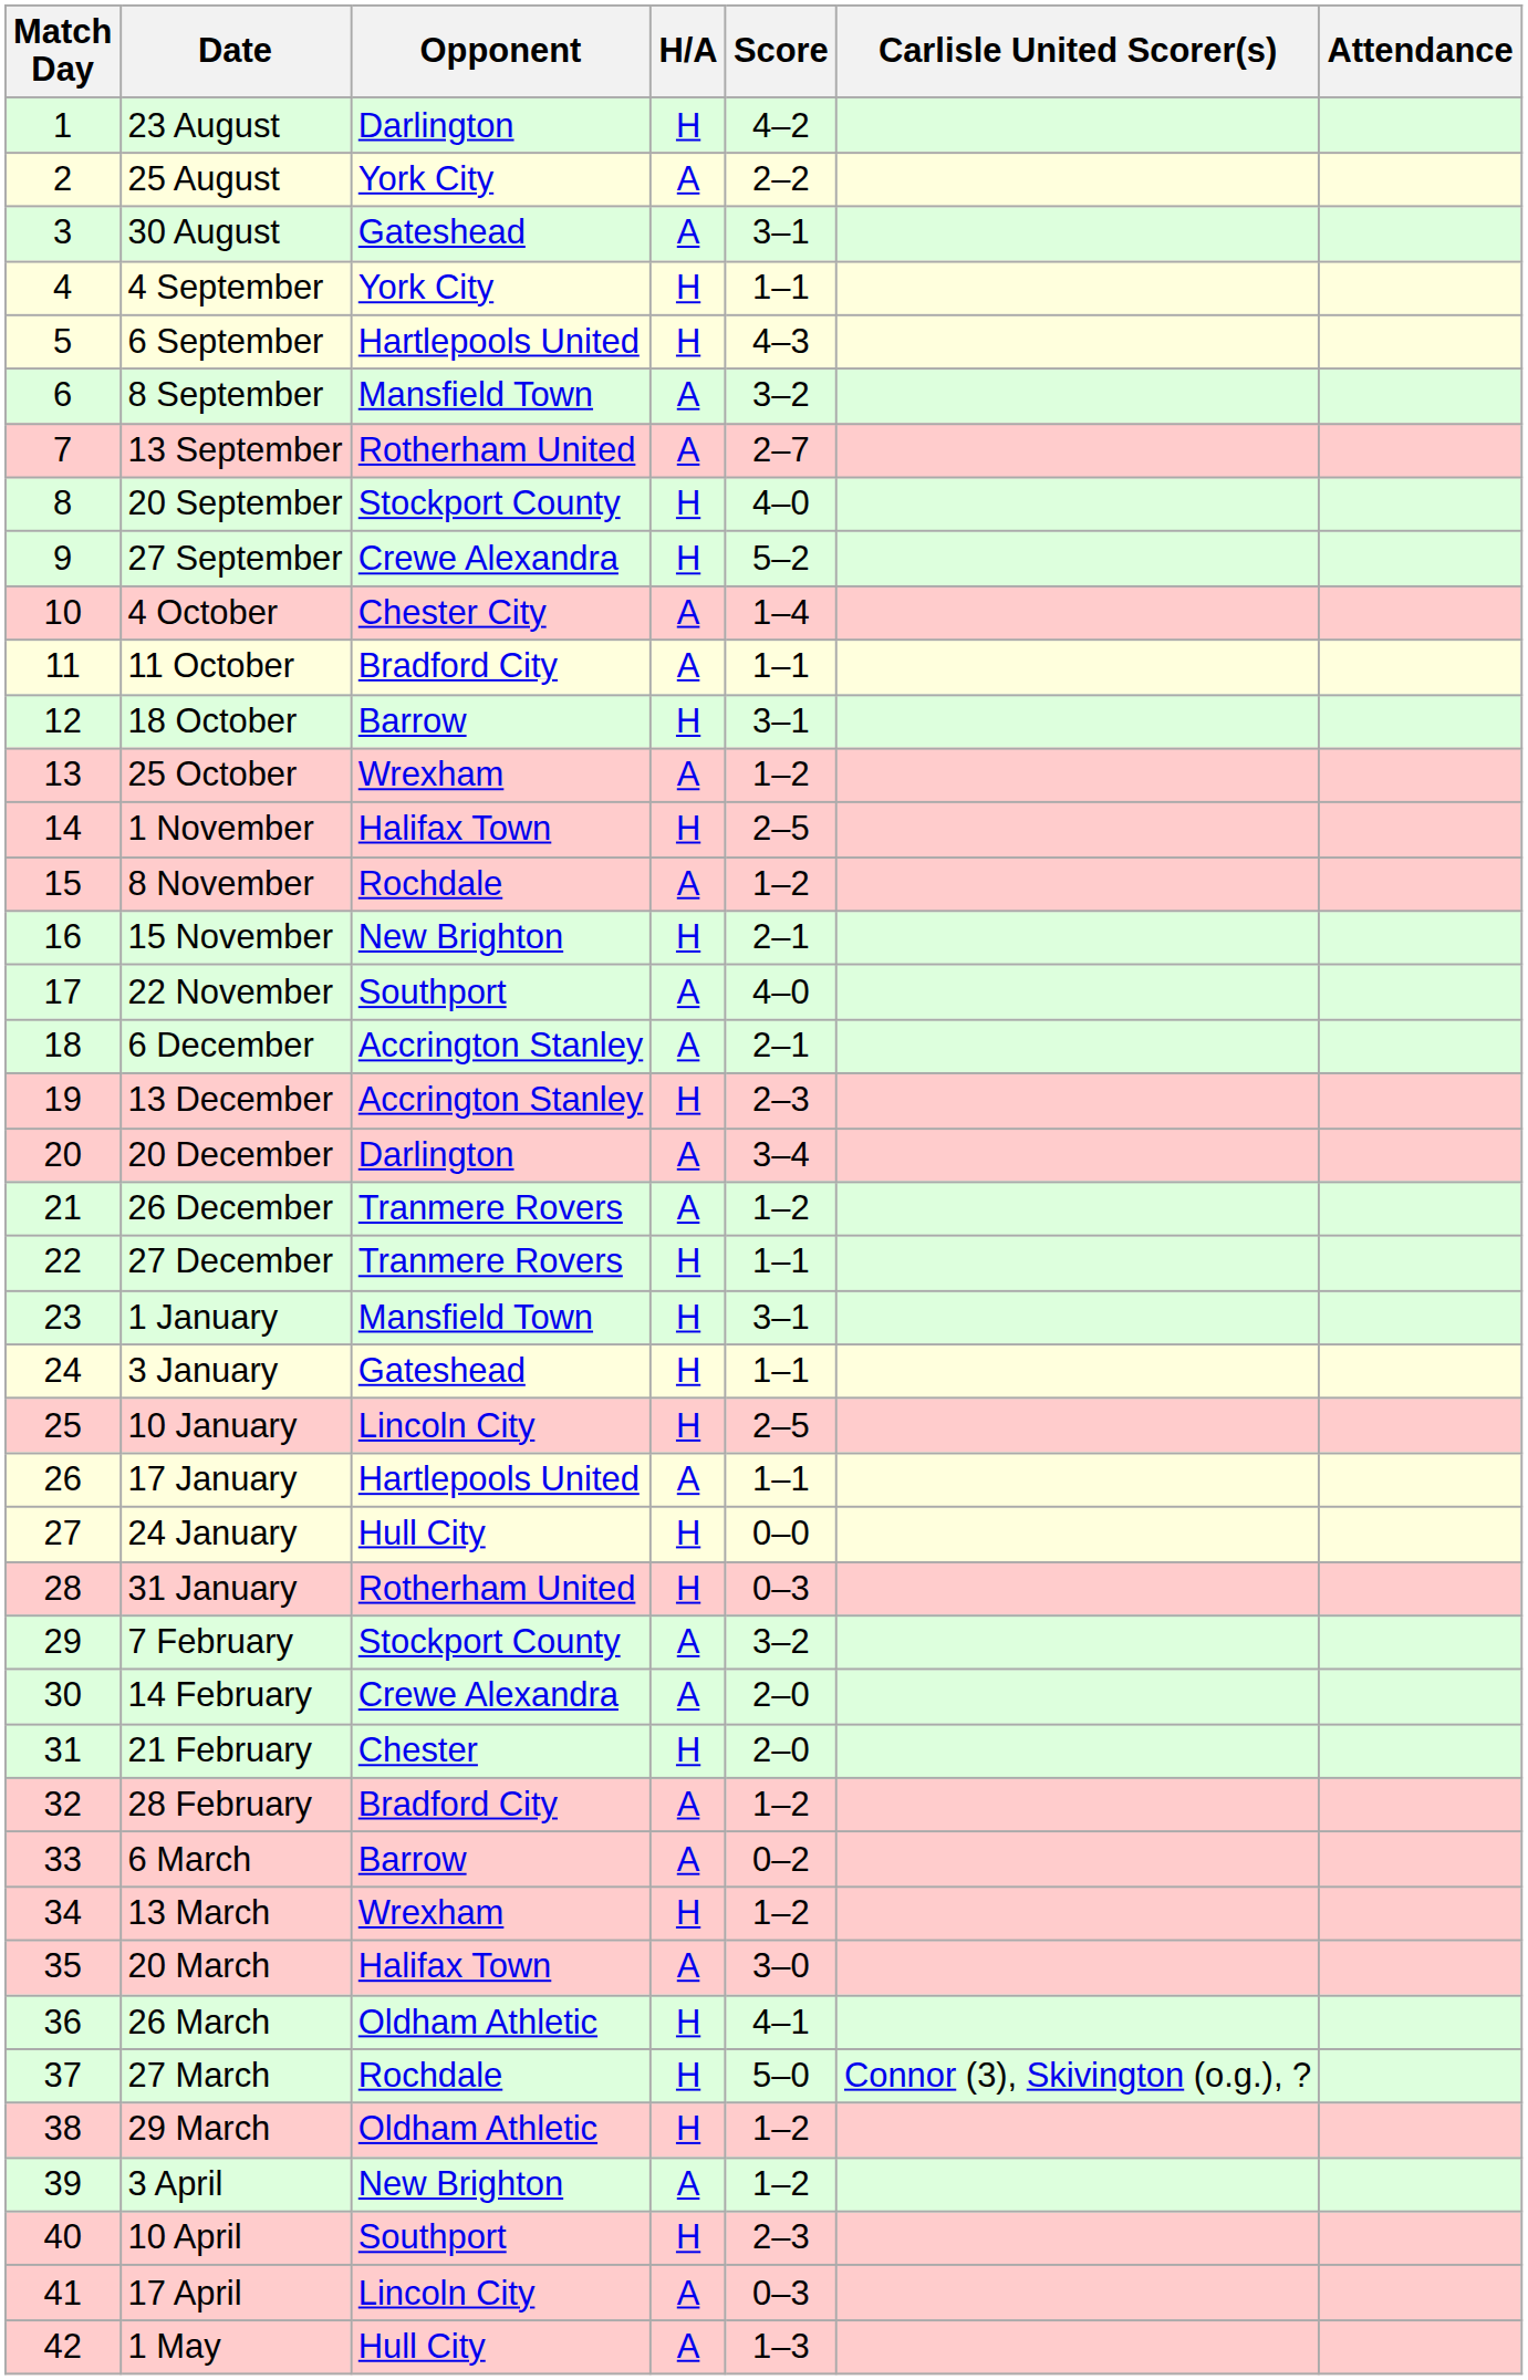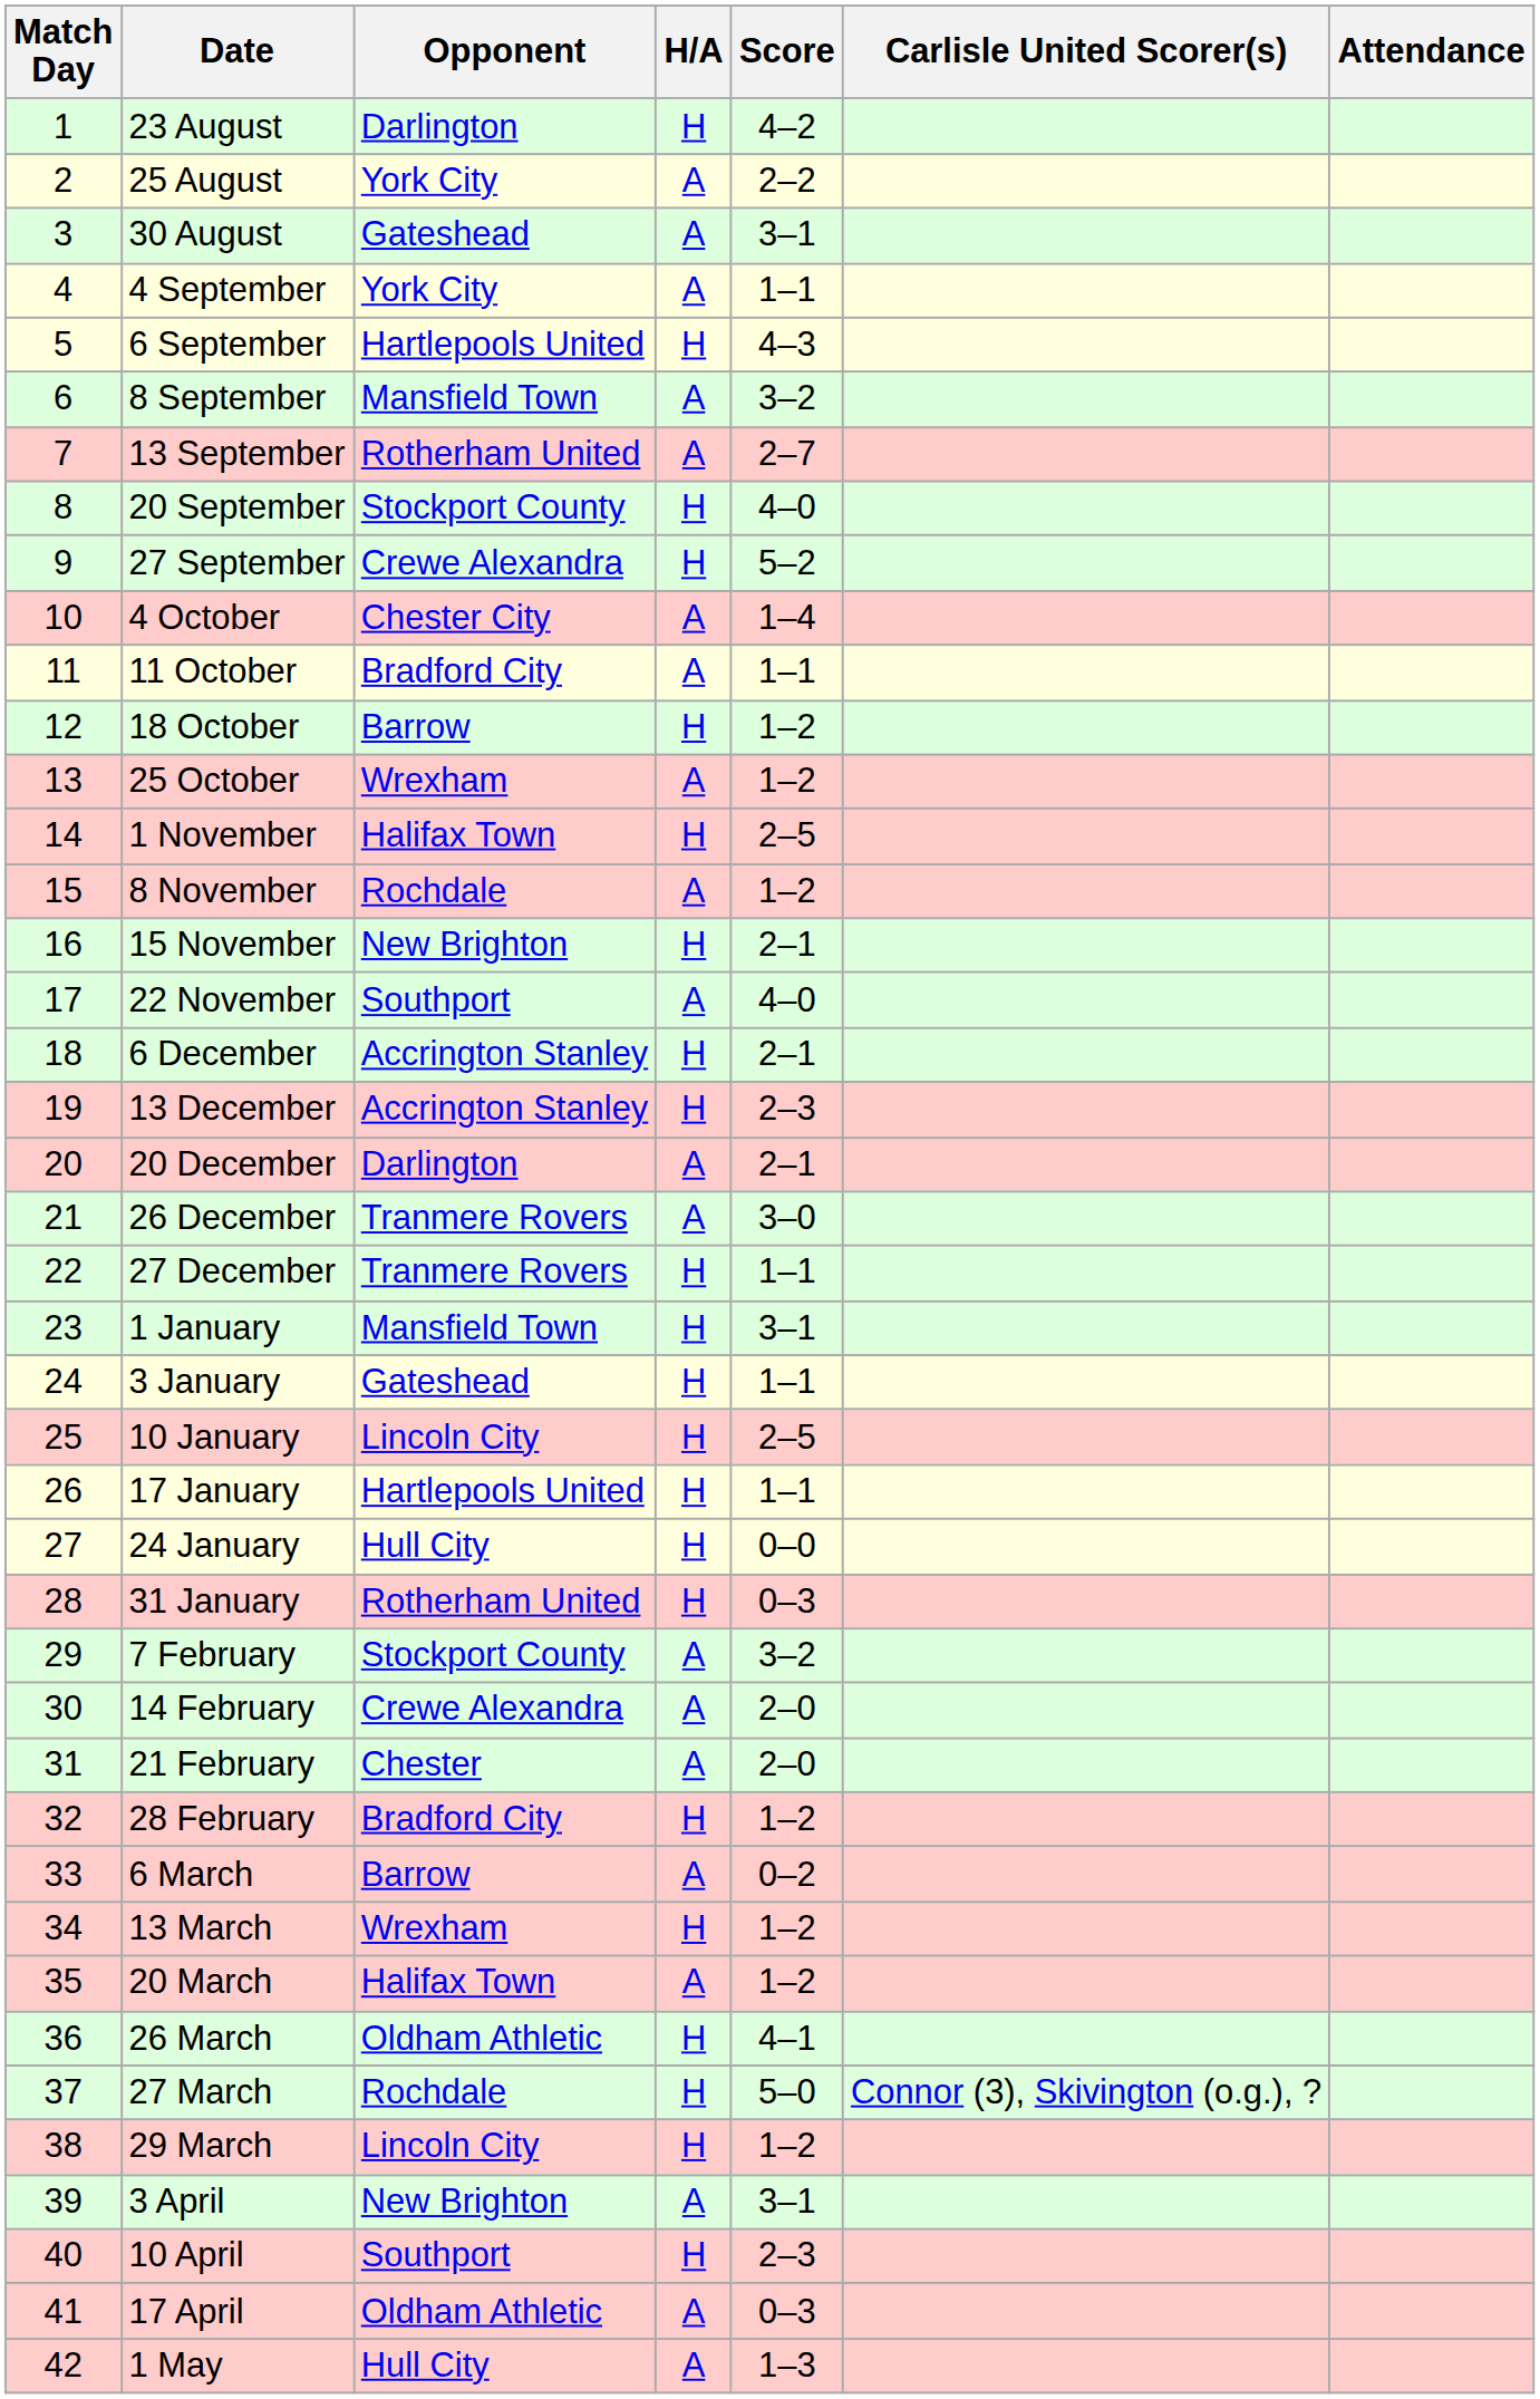 <table class="wikitable" style="text-align:center">
 <tr>
 <th>Match<br> Day</th>
 <th>Date</th>
 <th>Opponent</th>
 <th>H/A</th>
 <th>Score</th>
 <th>Carlisle United Scorer(s)</th>
 <th>Attendance</th>
 </tr>
 <tr bgcolor=#ddffdd>
 <td>1</td>
 <td align=left>23 August</td>
 <td align=left><a href='#'>Darlington</a></td>
 <td><a href='#'>H</a></td>
 <td>4–2</td>
 <td align=left></td>
 <td></td>
 </tr>
 <tr bgcolor=#ffffdd>
 <td>2</td>
 <td align=left>25 August</td>
 <td align=left><a href='#'>York City</a></td>
 <td><a href='#'>A</a></td>
 <td>2–2</td>
 <td align=left></td>
 <td></td>
 </tr>
 <tr bgcolor=#ddffdd>
 <td>3</td>
 <td align=left>30 August</td>
 <td align=left><a href='#'>Gateshead</a></td>
 <td><a href='#'>A</a></td>
 <td>3–1</td>
 <td align=left></td>
 <td></td>
 </tr>
 <tr bgcolor=#ffffdd>
 <td>4</td>
 <td align=left>4 September</td>
 <td align=left><a href='#'>York City</a></td>
-<td><a href='#'>H</a></td>
+<td><a href='#'>A</a></td>
 <td>1–1</td>
 <td align=left></td>
 <td></td>
 </tr>
 <tr bgcolor=#ffffdd>
 <td>5</td>
 <td align=left>6 September</td>
 <td align=left><a href='#'>Hartlepools United</a></td>
 <td><a href='#'>H</a></td>
 <td>4–3</td>
 <td align=left></td>
 <td></td>
 </tr>
 <tr bgcolor=#ddffdd>
 <td>6</td>
 <td align=left>8 September</td>
 <td align=left><a href='#'>Mansfield Town</a></td>
 <td><a href='#'>A</a></td>
 <td>3–2</td>
 <td align=left></td>
 <td></td>
 </tr>
 <tr bgcolor=#FFCCCC>
 <td>7</td>
 <td align=left>13 September</td>
 <td align=left><a href='#'>Rotherham United</a></td>
 <td><a href='#'>A</a></td>
 <td>2–7</td>
 <td align=left></td>
 <td></td>
 </tr>
 <tr bgcolor=#ddffdd>
 <td>8</td>
 <td align=left>20 September</td>
 <td align=left><a href='#'>Stockport County</a></td>
 <td><a href='#'>H</a></td>
 <td>4–0</td>
 <td align=left></td>
 <td></td>
 </tr>
 <tr bgcolor=#ddffdd>
 <td>9</td>
 <td align=left>27 September</td>
 <td align=left><a href='#'>Crewe Alexandra</a></td>
 <td><a href='#'>H</a></td>
 <td>5–2</td>
 <td align=left></td>
 <td></td>
 </tr>
 <tr bgcolor=#FFCCCC>
 <td>10</td>
 <td align=left>4 October</td>
 <td align=left><a href='#'>Chester City</a></td>
 <td><a href='#'>A</a></td>
 <td>1–4</td>
 <td align=left></td>
 <td></td>
 </tr>
 <tr bgcolor=#ffffdd>
 <td>11</td>
 <td align=left>11 October</td>
 <td align=left><a href='#'>Bradford City</a></td>
 <td><a href='#'>A</a></td>
 <td>1–1</td>
 <td align=left></td>
 <td></td>
 </tr>
 <tr bgcolor=#ddffdd>
 <td>12</td>
 <td align=left>18 October</td>
 <td align=left><a href='#'>Barrow</a></td>
 <td><a href='#'>H</a></td>
-<td>3–1</td>
+<td>1–2</td>
 <td align=left></td>
 <td></td>
 </tr>
 <tr bgcolor=#FFCCCC>
 <td>13</td>
 <td align=left>25 October</td>
 <td align=left><a href='#'>Wrexham</a></td>
 <td><a href='#'>A</a></td>
 <td>1–2</td>
 <td align=left></td>
 <td></td>
 </tr>
 <tr bgcolor=#FFCCCC>
 <td>14</td>
 <td align=left>1 November</td>
 <td align=left><a href='#'>Halifax Town</a></td>
 <td><a href='#'>H</a></td>
 <td>2–5</td>
 <td align=left></td>
 <td></td>
 </tr>
 <tr bgcolor=#FFCCCC>
 <td>15</td>
 <td align=left>8 November</td>
 <td align=left><a href='#'>Rochdale</a></td>
 <td><a href='#'>A</a></td>
 <td>1–2</td>
 <td align=left></td>
 <td></td>
 </tr>
 <tr bgcolor=#ddffdd>
 <td>16</td>
 <td align=left>15 November</td>
 <td align=left><a href='#'>New Brighton</a></td>
 <td><a href='#'>H</a></td>
 <td>2–1</td>
 <td align=left></td>
 <td></td>
 </tr>
 <tr bgcolor=#ddffdd>
 <td>17</td>
 <td align=left>22 November</td>
 <td align=left><a href='#'>Southport</a></td>
 <td><a href='#'>A</a></td>
 <td>4–0</td>
 <td align=left></td>
 <td></td>
 </tr>
 <tr bgcolor=#ddffdd>
 <td>18</td>
 <td align=left>6 December</td>
 <td align=left><a href='#'>Accrington Stanley</a></td>
-<td><a href='#'>A</a></td>
+<td><a href='#'>H</a></td>
 <td>2–1</td>
 <td align=left></td>
 <td></td>
 </tr>
 <tr bgcolor=#FFCCCC>
 <td>19</td>
 <td align=left>13 December</td>
 <td align=left><a href='#'>Accrington Stanley</a></td>
 <td><a href='#'>H</a></td>
 <td>2–3</td>
 <td align=left></td>
 <td></td>
 </tr>
 <tr bgcolor=#FFCCCC>
 <td>20</td>
 <td align=left>20 December</td>
 <td align=left><a href='#'>Darlington</a></td>
 <td><a href='#'>A</a></td>
-<td>3–4</td>
+<td>2–1</td>
 <td align=left></td>
 <td></td>
 </tr>
 <tr bgcolor=#ddffdd>
 <td>21</td>
 <td align=left>26 December</td>
 <td align=left><a href='#'>Tranmere Rovers</a></td>
 <td><a href='#'>A</a></td>
-<td>1–2</td>
+<td>3–0</td>
 <td align=left></td>
 <td></td>
 </tr>
 <tr bgcolor=#ddffdd>
 <td>22</td>
 <td align=left>27 December</td>
 <td align=left><a href='#'>Tranmere Rovers</a></td>
 <td><a href='#'>H</a></td>
 <td>1–1</td>
 <td align=left></td>
 <td></td>
 </tr>
 <tr bgcolor=#ddffdd>
 <td>23</td>
 <td align=left>1 January</td>
 <td align=left><a href='#'>Mansfield Town</a></td>
 <td><a href='#'>H</a></td>
 <td>3–1</td>
 <td align=left></td>
 <td></td>
 </tr>
 <tr bgcolor=#ffffdd>
 <td>24</td>
 <td align=left>3 January</td>
 <td align=left><a href='#'>Gateshead</a></td>
 <td><a href='#'>H</a></td>
 <td>1–1</td>
 <td align=left></td>
 <td></td>
 </tr>
 <tr bgcolor=#FFCCCC>
 <td>25</td>
 <td align=left>10 January</td>
 <td align=left><a href='#'>Lincoln City</a></td>
 <td><a href='#'>H</a></td>
 <td>2–5</td>
 <td align=left></td>
 <td></td>
 </tr>
 <tr bgcolor=#ffffdd>
 <td>26</td>
 <td align=left>17 January</td>
 <td align=left><a href='#'>Hartlepools United</a></td>
-<td><a href='#'>A</a></td>
+<td><a href='#'>H</a></td>
 <td>1–1</td>
 <td align=left></td>
 <td></td>
 </tr>
 <tr bgcolor=#ffffdd>
 <td>27</td>
 <td align=left>24 January</td>
 <td align=left><a href='#'>Hull City</a></td>
 <td><a href='#'>H</a></td>
 <td>0–0</td>
 <td align=left></td>
 <td></td>
 </tr>
 <tr bgcolor=#FFCCCC>
 <td>28</td>
 <td align=left>31 January</td>
 <td align=left><a href='#'>Rotherham United</a></td>
 <td><a href='#'>H</a></td>
 <td>0–3</td>
 <td align=left></td>
 <td></td>
 </tr>
 <tr bgcolor=#ddffdd>
 <td>29</td>
 <td align=left>7 February</td>
 <td align=left><a href='#'>Stockport County</a></td>
 <td><a href='#'>A</a></td>
 <td>3–2</td>
 <td align=left></td>
 <td></td>
 </tr>
 <tr bgcolor=#ddffdd>
 <td>30</td>
 <td align=left>14 February</td>
 <td align=left><a href='#'>Crewe Alexandra</a></td>
 <td><a href='#'>A</a></td>
 <td>2–0</td>
 <td align=left></td>
 <td></td>
 </tr>
 <tr bgcolor=#ddffdd>
 <td>31</td>
 <td align=left>21 February</td>
 <td align=left><a href='#'>Chester</a></td>
-<td><a href='#'>H</a></td>
+<td><a href='#'>A</a></td>
 <td>2–0</td>
 <td align=left></td>
 <td></td>
 </tr>
 <tr bgcolor=#FFCCCC>
 <td>32</td>
 <td align=left>28 February</td>
 <td align=left><a href='#'>Bradford City</a></td>
-<td><a href='#'>A</a></td>
+<td><a href='#'>H</a></td>
 <td>1–2</td>
 <td align=left></td>
 <td></td>
 </tr>
 <tr bgcolor=#FFCCCC>
 <td>33</td>
 <td align=left>6 March</td>
 <td align=left><a href='#'>Barrow</a></td>
 <td><a href='#'>A</a></td>
 <td>0–2</td>
 <td align=left></td>
 <td></td>
 </tr>
 <tr bgcolor=#FFCCCC>
 <td>34</td>
 <td align=left>13 March</td>
 <td align=left><a href='#'>Wrexham</a></td>
 <td><a href='#'>H</a></td>
 <td>1–2</td>
 <td align=left></td>
 <td></td>
 </tr>
 <tr bgcolor=#FFCCCC>
 <td>35</td>
 <td align=left>20 March</td>
 <td align=left><a href='#'>Halifax Town</a></td>
 <td><a href='#'>A</a></td>
-<td>3–0</td>
+<td>1–2</td>
 <td align=left></td>
 <td></td>
 </tr>
 <tr bgcolor=#ddffdd>
 <td>36</td>
 <td align=left>26 March</td>
 <td align=left><a href='#'>Oldham Athletic</a></td>
 <td><a href='#'>H</a></td>
 <td>4–1</td>
 <td align=left></td>
 <td></td>
 </tr>
 <tr bgcolor=#ddffdd>
 <td>37</td>
 <td align=left>27 March</td>
 <td align=left><a href='#'>Rochdale</a></td>
 <td><a href='#'>H</a></td>
 <td>5–0</td>
 <td align=left><a href='#'>Connor</a> (3), <a href='#'>Skivington</a> (o.g.), ?</td>
 <td></td>
 </tr>
 <tr bgcolor=#FFCCCC>
 <td>38</td>
 <td align=left>29 March</td>
-<td align=left><a href='#'>Oldham Athletic</a></td>
+<td align=left><a href='#'>Lincoln City</a></td>
 <td><a href='#'>H</a></td>
 <td>1–2</td>
 <td align=left></td>
 <td></td>
 </tr>
 <tr bgcolor=#ddffdd>
 <td>39</td>
 <td align=left>3 April</td>
 <td align=left><a href='#'>New Brighton</a></td>
 <td><a href='#'>A</a></td>
-<td>1–2</td>
+<td>3–1</td>
 <td align=left></td>
 <td></td>
 </tr>
 <tr bgcolor=#FFCCCC>
 <td>40</td>
 <td align=left>10 April</td>
 <td align=left><a href='#'>Southport</a></td>
 <td><a href='#'>H</a></td>
 <td>2–3</td>
 <td align=left></td>
 <td></td>
 </tr>
 <tr bgcolor=#FFCCCC>
 <td>41</td>
 <td align=left>17 April</td>
-<td align=left><a href='#'>Lincoln City</a></td>
+<td align=left><a href='#'>Oldham Athletic</a></td>
 <td><a href='#'>A</a></td>
 <td>0–3</td>
 <td align=left></td>
 <td></td>
 </tr>
 <tr bgcolor=#FFCCCC>
 <td>42</td>
 <td align=left>1 May</td>
 <td align=left><a href='#'>Hull City</a></td>
 <td><a href='#'>A</a></td>
 <td>1–3</td>
 <td align=left></td>
 <td></td>
 </tr>
 </table>
